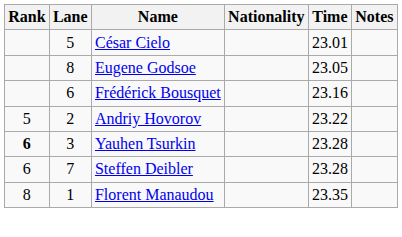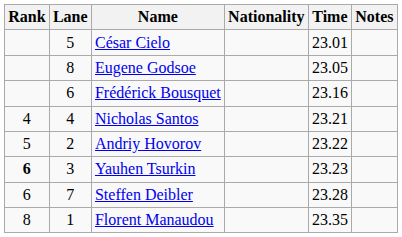 <table class="wikitable sortable" style="text-align:center">
 <tr>
 <th>Rank</th>
 <th>Lane</th>
 <th>Name</th>
 <th>Nationality</th>
 <th>Time</th>
 <th>Notes</th>
 </tr>
 <tr>
 <td></td>
 <td>5</td>
 <td align=left><a href='#'>César Cielo</a></td>
 <td align=left></td>
 <td>23.01</td>
 <td></td>
 </tr>
 <tr>
 <td></td>
 <td>8</td>
 <td align=left><a href='#'>Eugene Godsoe</a></td>
 <td align=left></td>
 <td>23.05</td>
 <td></td>
 </tr>
 <tr>
 <td></td>
 <td>6</td>
 <td align=left><a href='#'>Frédérick Bousquet</a></td>
 <td align=left></td>
 <td>23.16</td>
 <td></td>
 </tr>
 <tr>
+<td>4</td>
+<td>4</td>
+<td align=left><a href='#'>Nicholas Santos</a></td>
+<td align=left></td>
+<td>23.21</td>
+<td></td>
+</tr>
+<tr>
 <td>5</td>
 <td>2</td>
 <td align=left><a href='#'>Andriy Hovorov</a></td>
 <td align=left></td>
 <td>23.22</td>
 <td></td>
 </tr>
 <tr>
 <td><strong>6</strong></td>
 <td>3</td>
 <td align=left><a href='#'>Yauhen Tsurkin</a></td>
 <td align=left></td>
-<td>23.28</td>
+<td>23.23</td>
 <td></td>
 </tr>
 <tr>
 <td>6</td>
 <td>7</td>
 <td align=left><a href='#'>Steffen Deibler</a></td>
 <td align=left></td>
 <td>23.28</td>
 <td></td>
 </tr>
 <tr>
 <td>8</td>
 <td>1</td>
 <td align=left><a href='#'>Florent Manaudou</a></td>
 <td align=left></td>
 <td>23.35</td>
 <td></td>
 </tr>
 </table>
